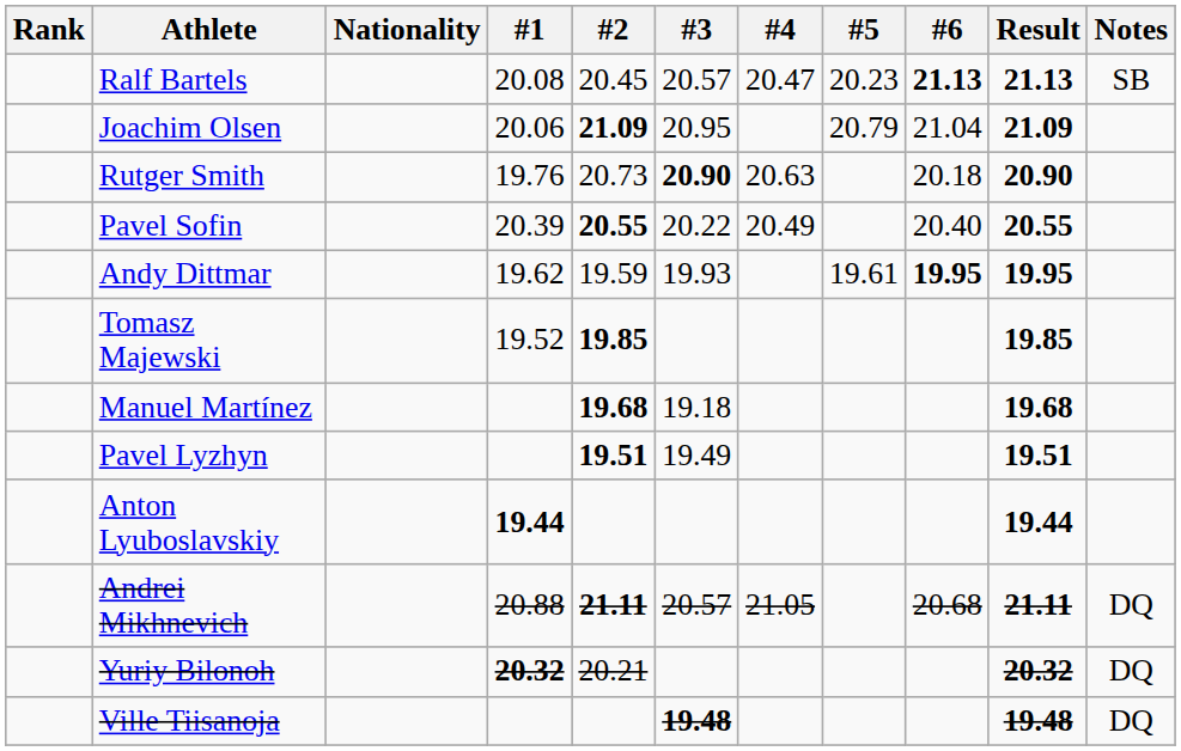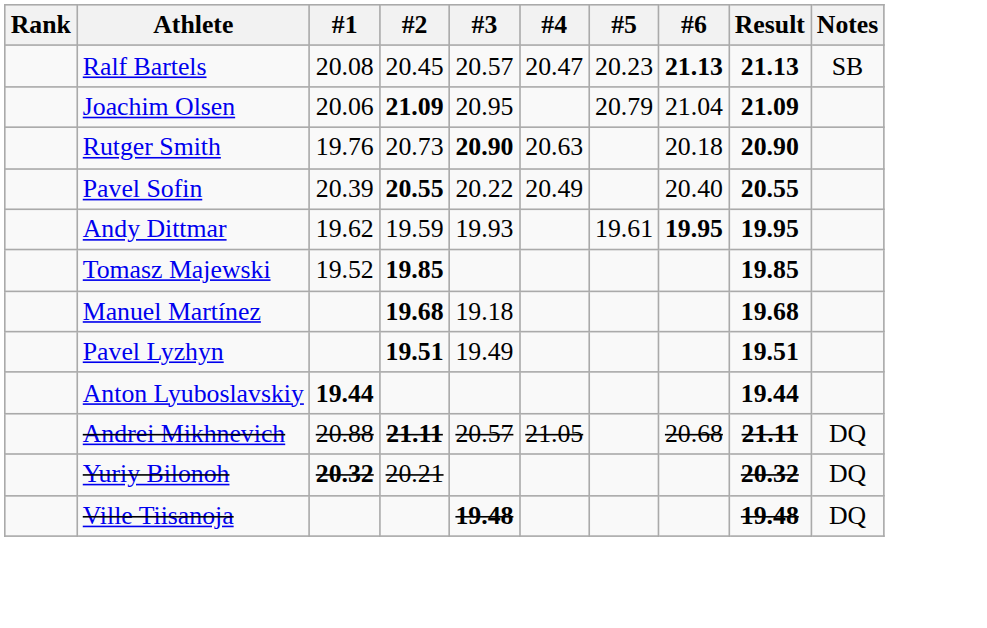 <table class="wikitable sortable" style="text-align:center">
 <tr>
 <th>Rank</th>
 <th>Athlete</th>
-<th>Nationality</th>
 <th>#1</th>
 <th>#2</th>
 <th>#3</th>
 <th>#4</th>
 <th>#5</th>
 <th>#6</th>
 <th>Result</th>
 <th>Notes</th>
 </tr>
 <tr>
 <td></td>
 <td align=left><a href='#'>Ralf Bartels</a></td>
-<td align=left></td>
 <td>20.08</td>
 <td>20.45</td>
 <td>20.57</td>
 <td>20.47</td>
 <td>20.23</td>
 <td><strong>21.13</strong></td>
 <td><strong>21.13</strong></td>
 <td>SB</td>
 </tr>
 <tr>
 <td></td>
 <td align=left><a href='#'>Joachim Olsen</a></td>
-<td align=left></td>
 <td>20.06</td>
 <td><strong>21.09</strong></td>
 <td>20.95</td>
 <td></td>
 <td>20.79</td>
 <td>21.04</td>
 <td><strong>21.09</strong></td>
 <td></td>
 </tr>
 <tr>
 <td></td>
 <td align=left><a href='#'>Rutger Smith</a></td>
-<td align=left></td>
 <td>19.76</td>
 <td>20.73</td>
 <td><strong>20.90</strong></td>
 <td>20.63</td>
 <td></td>
 <td>20.18</td>
 <td><strong>20.90</strong></td>
 <td></td>
 </tr>
 <tr>
 <td></td>
 <td align=left><a href='#'>Pavel Sofin</a></td>
-<td align=left></td>
 <td>20.39</td>
 <td><strong>20.55</strong></td>
 <td>20.22</td>
 <td>20.49</td>
 <td></td>
 <td>20.40</td>
 <td><strong>20.55</strong></td>
 <td></td>
 </tr>
 <tr>
 <td></td>
 <td align=left><a href='#'>Andy Dittmar</a></td>
-<td align=left></td>
 <td>19.62</td>
 <td>19.59</td>
 <td>19.93</td>
 <td></td>
 <td>19.61</td>
 <td><strong>19.95</strong></td>
 <td><strong>19.95</strong></td>
 <td></td>
 </tr>
 <tr>
 <td></td>
 <td align=left><a href='#'>Tomasz Majewski</a></td>
-<td align=left></td>
 <td>19.52</td>
 <td><strong>19.85</strong></td>
 <td></td>
 <td></td>
 <td></td>
 <td></td>
 <td><strong>19.85</strong></td>
 <td></td>
 </tr>
 <tr>
 <td></td>
 <td align=left><a href='#'>Manuel Martínez</a></td>
-<td align=left></td>
 <td></td>
 <td><strong>19.68</strong></td>
 <td>19.18</td>
 <td></td>
 <td></td>
 <td></td>
 <td><strong>19.68</strong></td>
 <td></td>
 </tr>
 <tr>
 <td></td>
 <td align=left><a href='#'>Pavel Lyzhyn</a></td>
-<td align=left></td>
 <td></td>
 <td><strong>19.51</strong></td>
 <td>19.49</td>
 <td></td>
 <td></td>
 <td></td>
 <td><strong>19.51</strong></td>
 <td></td>
 </tr>
 <tr>
 <td></td>
 <td align=left><a href='#'>Anton Lyuboslavskiy</a></td>
-<td align=left></td>
 <td><strong>19.44</strong></td>
 <td></td>
 <td></td>
 <td></td>
 <td></td>
 <td></td>
 <td><strong>19.44</strong></td>
 <td></td>
 </tr>
 <tr>
 <td></td>
 <td align=left><s><a href='#'>Andrei Mikhnevich</a> </s></td>
-<td align=left><s></s></td>
 <td><s>20.88 </s></td>
 <td><s><strong>21.11</strong> </s></td>
 <td><s>20.57 </s></td>
 <td><s>21.05 </s></td>
 <td><s></s></td>
 <td><s>20.68 </s></td>
 <td><s><strong>21.11</strong> </s></td>
 <td>DQ</td>
 </tr>
 <tr>
 <td></td>
 <td align=left><s><a href='#'>Yuriy Bilonoh</a> </s></td>
-<td align=left><s></s></td>
 <td><s><strong>20.32</strong> </s></td>
 <td><s>20.21 </s></td>
 <td><s></s></td>
 <td><s></s></td>
 <td><s></s></td>
 <td><s></s></td>
 <td><s><strong>20.32</strong> </s></td>
 <td>DQ</td>
 </tr>
 <tr>
 <td></td>
 <td align=left><s><a href='#'>Ville Tiisanoja</a> </s></td>
-<td align=left><s></s></td>
 <td><s></s></td>
 <td><s></s></td>
 <td><s><strong>19.48</strong> </s></td>
 <td></td>
 <td></td>
 <td></td>
 <td><s><strong>19.48</strong> </s></td>
 <td>DQ</td>
 </tr>
 </table>
